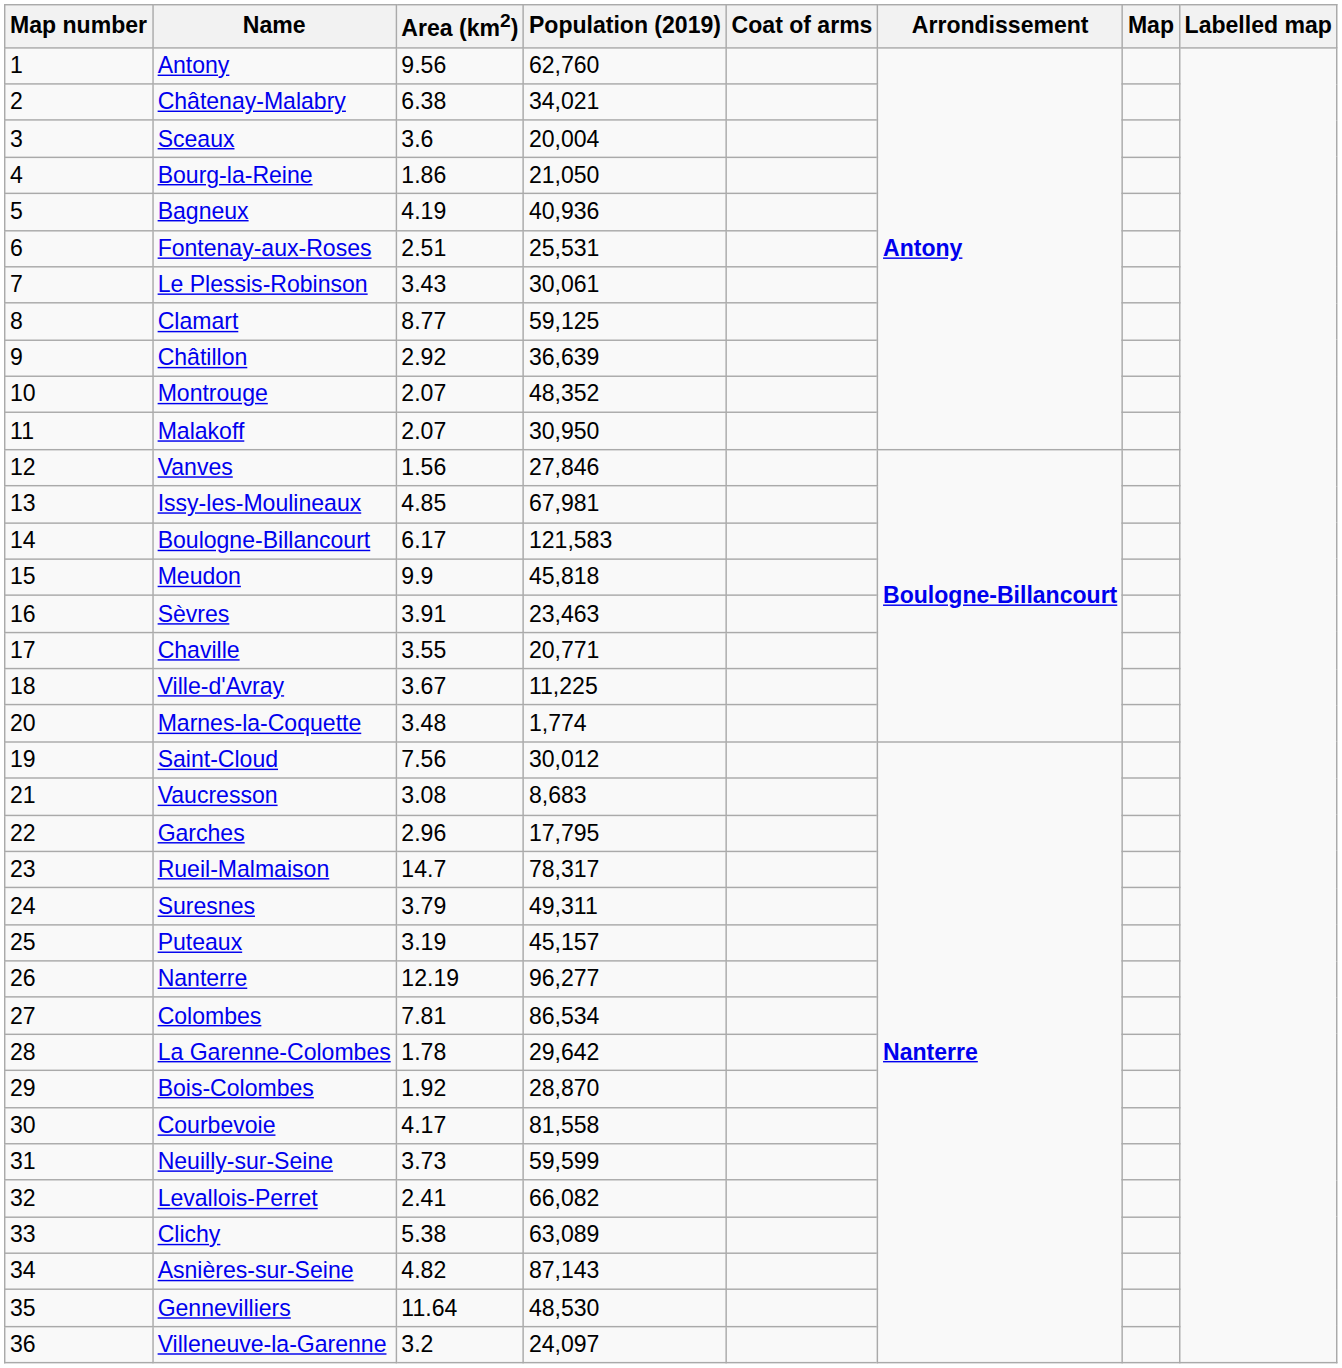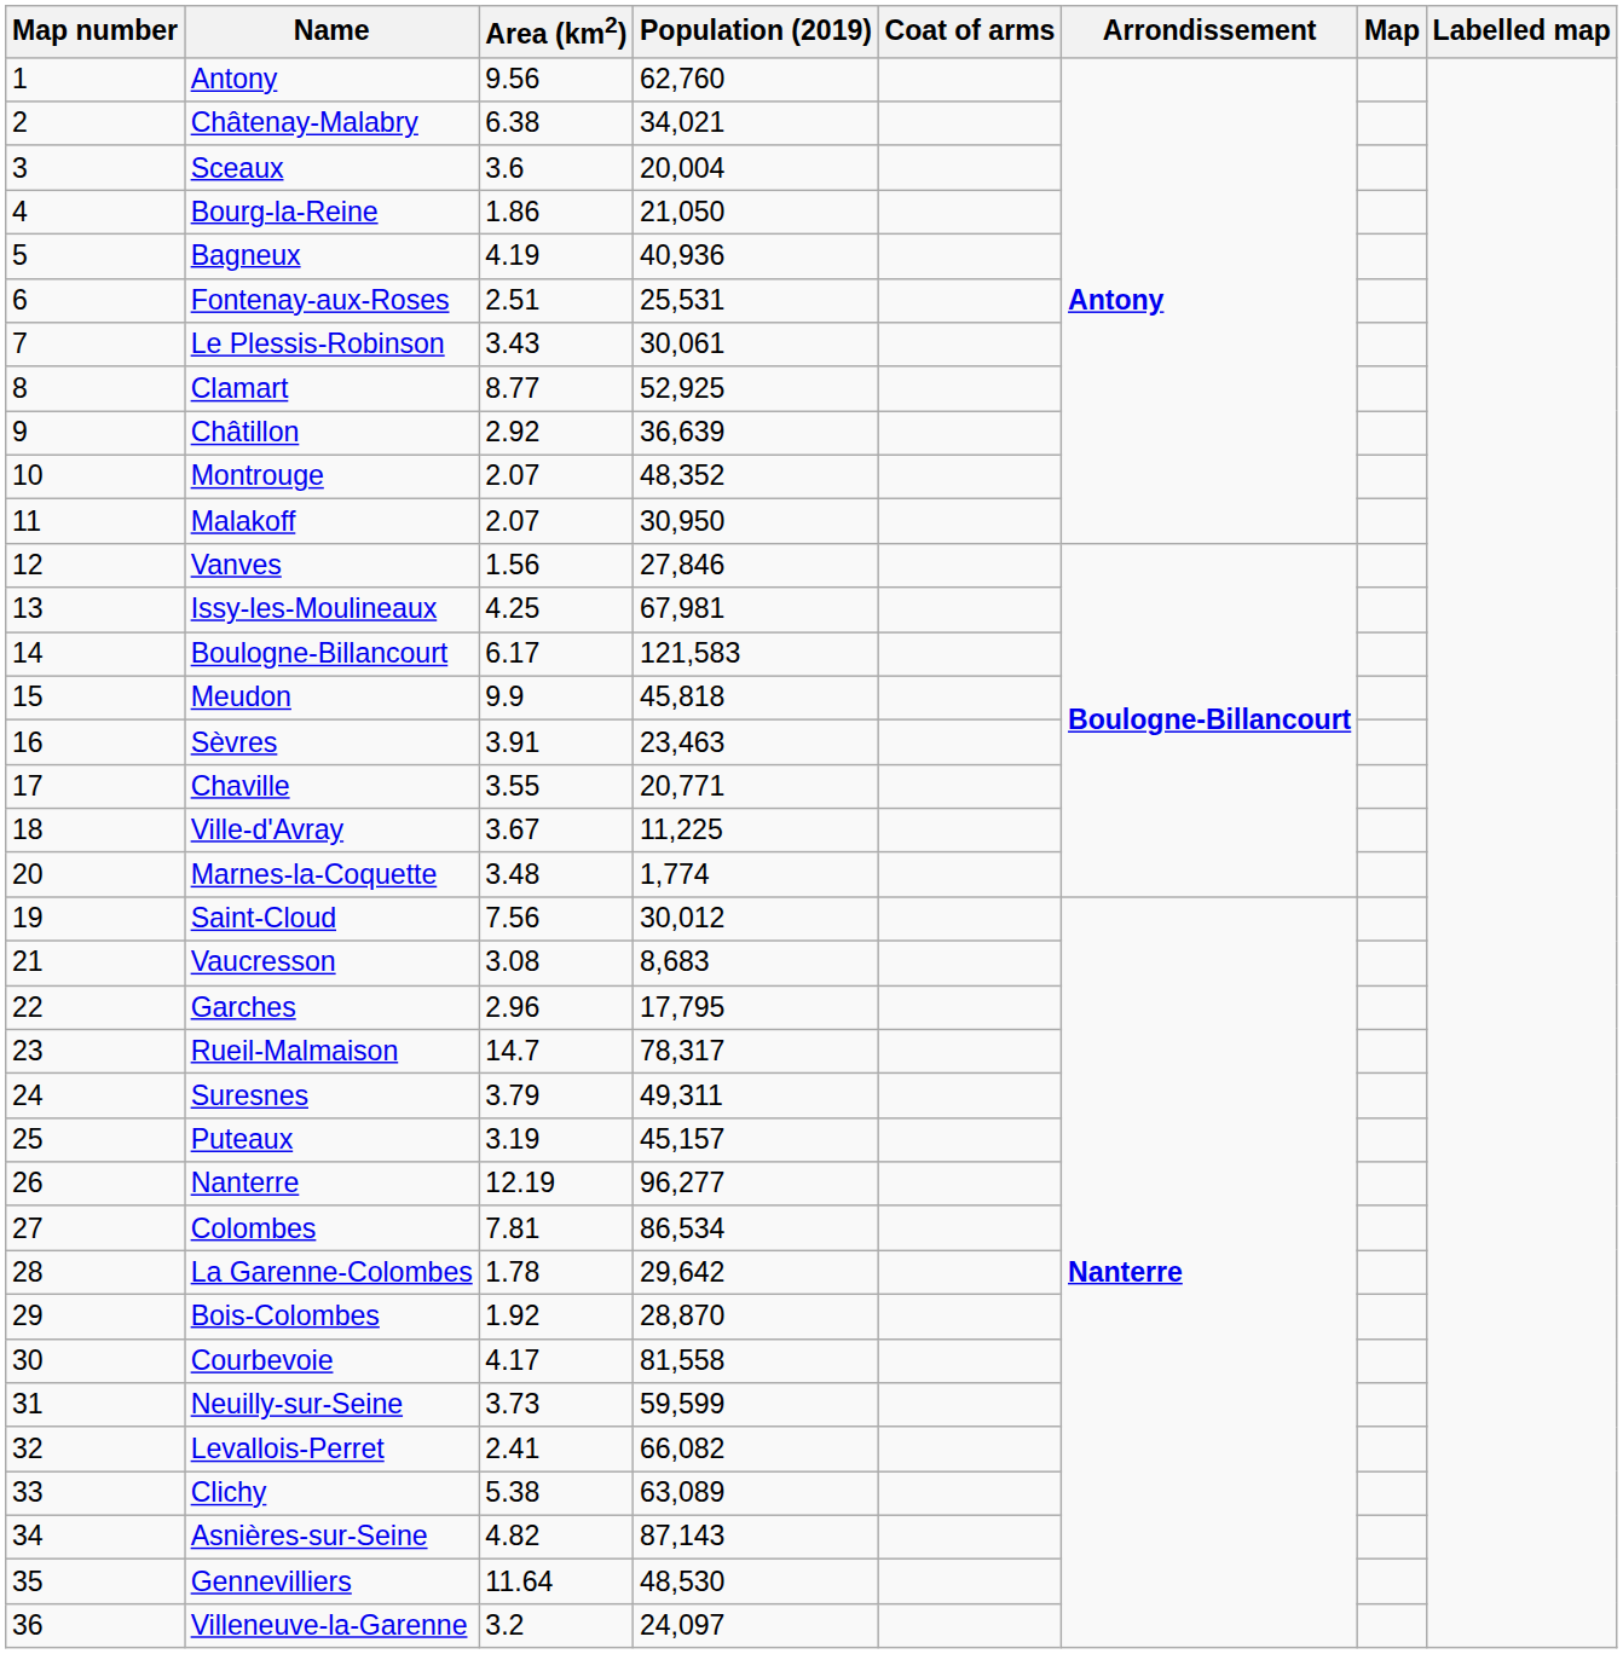 <table class="wikitable sortable">
 <tr>
 <th>Map number</th>
 <th>Name</th>
 <th>Area (km<sup>2</sup>)</th>
 <th>Population (2019)</th>
 <th>Coat of arms</th>
 <th>Arrondissement</th>
 <th>Map</th>
 <th>Labelled map</th>
 </tr>
 <tr>
 <td>1</td>
 <td><a href='#'>Antony</a></td>
 <td>9.56</td>
 <td>62,760</td>
 <td></td>
 <td rowspan="11"><strong><a href='#'>Antony</a></strong></td>
 <td></td>
 <td rowspan="36"></td>
 </tr>
 <tr>
 <td>2</td>
 <td><a href='#'>Châtenay-Malabry</a></td>
 <td>6.38</td>
 <td>34,021</td>
 <td></td>
 <td></td>
 </tr>
 <tr>
 <td>3</td>
 <td><a href='#'>Sceaux</a></td>
 <td>3.6</td>
 <td>20,004</td>
 <td></td>
 <td></td>
 </tr>
 <tr>
 <td>4</td>
 <td><a href='#'>Bourg-la-Reine</a></td>
 <td>1.86</td>
 <td>21,050</td>
 <td></td>
 <td></td>
 </tr>
 <tr>
 <td>5</td>
 <td><a href='#'>Bagneux</a></td>
 <td>4.19</td>
 <td>40,936</td>
 <td></td>
 <td></td>
 </tr>
 <tr>
 <td>6</td>
 <td><a href='#'>Fontenay-aux-Roses</a></td>
 <td>2.51</td>
 <td>25,531</td>
 <td></td>
 <td></td>
 </tr>
 <tr>
 <td>7</td>
 <td><a href='#'>Le Plessis-Robinson</a></td>
 <td>3.43</td>
 <td>30,061</td>
 <td></td>
 <td></td>
 </tr>
 <tr>
 <td>8</td>
 <td><a href='#'>Clamart</a></td>
 <td>8.77</td>
-<td>59,125</td>
+<td>52,925</td>
 <td></td>
 <td></td>
 </tr>
 <tr>
 <td>9</td>
 <td><a href='#'>Châtillon</a></td>
 <td>2.92</td>
 <td>36,639</td>
 <td></td>
 <td></td>
 </tr>
 <tr>
 <td>10</td>
 <td><a href='#'>Montrouge</a></td>
 <td>2.07</td>
 <td>48,352</td>
 <td></td>
 <td></td>
 </tr>
 <tr>
 <td>11</td>
 <td><a href='#'>Malakoff</a></td>
 <td>2.07</td>
 <td>30,950</td>
 <td></td>
 <td></td>
 </tr>
 <tr>
 <td>12</td>
 <td><a href='#'>Vanves</a></td>
 <td>1.56</td>
 <td>27,846</td>
 <td></td>
 <td rowspan="8"><strong><a href='#'>Boulogne-Billancourt</a></strong></td>
 <td></td>
 </tr>
 <tr>
 <td>13</td>
 <td><a href='#'>Issy-les-Moulineaux</a></td>
-<td>4.85</td>
+<td>4.25</td>
 <td>67,981</td>
 <td></td>
 <td></td>
 </tr>
 <tr>
 <td>14</td>
 <td><a href='#'>Boulogne-Billancourt</a></td>
 <td>6.17</td>
 <td>121,583</td>
 <td></td>
 <td></td>
 </tr>
 <tr>
 <td>15</td>
 <td><a href='#'>Meudon</a></td>
 <td>9.9</td>
 <td>45,818</td>
 <td></td>
 <td></td>
 </tr>
 <tr>
 <td>16</td>
 <td><a href='#'>Sèvres</a></td>
 <td>3.91</td>
 <td>23,463</td>
 <td></td>
 <td></td>
 </tr>
 <tr>
 <td>17</td>
 <td><a href='#'>Chaville</a></td>
 <td>3.55</td>
 <td>20,771</td>
 <td></td>
 <td></td>
 </tr>
 <tr>
 <td>18</td>
 <td><a href='#'>Ville-d'Avray</a></td>
 <td>3.67</td>
 <td>11,225</td>
 <td></td>
 <td></td>
 </tr>
 <tr>
 <td>20</td>
 <td><a href='#'>Marnes-la-Coquette</a></td>
 <td>3.48</td>
 <td>1,774</td>
 <td></td>
 <td></td>
 </tr>
 <tr>
 <td>19</td>
 <td><a href='#'>Saint-Cloud</a></td>
 <td>7.56</td>
 <td>30,012</td>
 <td></td>
 <td rowspan="17"><strong><a href='#'>Nanterre</a></strong></td>
 <td></td>
 </tr>
 <tr>
 <td>21</td>
 <td><a href='#'>Vaucresson</a></td>
 <td>3.08</td>
 <td>8,683</td>
 <td></td>
 <td></td>
 </tr>
 <tr>
 <td>22</td>
 <td><a href='#'>Garches</a></td>
 <td>2.96</td>
 <td>17,795</td>
 <td></td>
 <td></td>
 </tr>
 <tr>
 <td>23</td>
 <td><a href='#'>Rueil-Malmaison</a></td>
 <td>14.7</td>
 <td>78,317</td>
 <td></td>
 <td></td>
 </tr>
 <tr>
 <td>24</td>
 <td><a href='#'>Suresnes</a></td>
 <td>3.79</td>
 <td>49,311</td>
 <td></td>
 <td></td>
 </tr>
 <tr>
 <td>25</td>
 <td><a href='#'>Puteaux</a></td>
 <td>3.19</td>
 <td>45,157</td>
 <td></td>
 <td></td>
 </tr>
 <tr>
 <td>26</td>
 <td><a href='#'>Nanterre</a></td>
 <td>12.19</td>
 <td>96,277</td>
 <td></td>
 <td></td>
 </tr>
 <tr>
 <td>27</td>
 <td><a href='#'>Colombes</a></td>
 <td>7.81</td>
 <td>86,534</td>
 <td></td>
 <td></td>
 </tr>
 <tr>
 <td>28</td>
 <td><a href='#'>La Garenne-Colombes</a></td>
 <td>1.78</td>
 <td>29,642</td>
 <td></td>
 <td></td>
 </tr>
 <tr>
 <td>29</td>
 <td><a href='#'>Bois-Colombes</a></td>
 <td>1.92</td>
 <td>28,870</td>
 <td></td>
 <td></td>
 </tr>
 <tr>
 <td>30</td>
 <td><a href='#'>Courbevoie</a></td>
 <td>4.17</td>
 <td>81,558</td>
 <td></td>
 <td></td>
 </tr>
 <tr>
 <td>31</td>
 <td><a href='#'>Neuilly-sur-Seine</a></td>
 <td>3.73</td>
 <td>59,599</td>
 <td></td>
 <td></td>
 </tr>
 <tr>
 <td>32</td>
 <td><a href='#'>Levallois-Perret</a></td>
 <td>2.41</td>
 <td>66,082</td>
 <td></td>
 <td></td>
 </tr>
 <tr>
 <td>33</td>
 <td><a href='#'>Clichy</a></td>
 <td>5.38</td>
 <td>63,089</td>
 <td></td>
 <td></td>
 </tr>
 <tr>
 <td>34</td>
 <td><a href='#'>Asnières-sur-Seine</a></td>
 <td>4.82</td>
 <td>87,143</td>
 <td></td>
 <td></td>
 </tr>
 <tr>
 <td>35</td>
 <td><a href='#'>Gennevilliers</a></td>
 <td>11.64</td>
 <td>48,530</td>
 <td></td>
 <td></td>
 </tr>
 <tr>
 <td>36</td>
 <td><a href='#'>Villeneuve-la-Garenne</a></td>
 <td>3.2</td>
 <td>24,097</td>
 <td></td>
 <td></td>
 </tr>
 </table>
